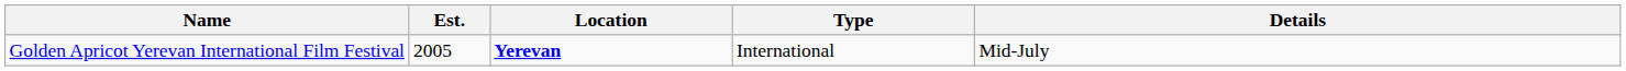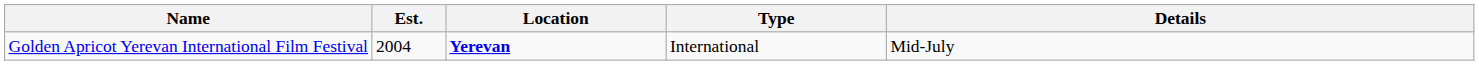 <table class="wikitable">
 <tr>
 <th width="25%">Name</th>
 <th width="5%">Est.</th>
 <th width="15%">Location</th>
 <th width="15%">Type</th>
 <th>Details</th>
 </tr>
 <tr>
 <td><a href='#'>Golden Apricot Yerevan International Film Festival</a></td>
-<td>2005</td>
+<td>2004</td>
 <td><strong><a href='#'>Yerevan</a></strong></td>
 <td>International</td>
 <td>Mid-July</td>
 </tr>
 </table>
